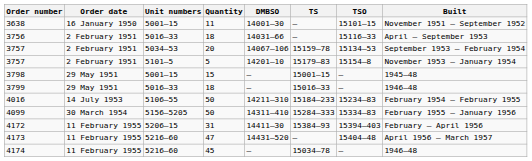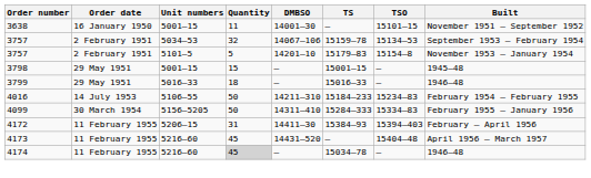 <table class=wikitable>
 <tr>
 <th>Order number</th>
 <th>Order date</th>
 <th>Unit numbers</th>
 <th>Quantity</th>
 <th>DMBSO</th>
 <th>TS</th>
 <th>TSO</th>
 <th>Built</th>
 </tr>
 <tr>
 <td>3638</td>
 <td>16 January 1950</td>
 <td>5001–15</td>
 <td>11</td>
 <td>14001–30</td>
 <td>—</td>
 <td>15101–15</td>
 <td>November 1951 – September 1952</td>
 </tr>
 <tr>
-<td>3756</td>
-<td>2 February 1951</td>
-<td>5016–33</td>
-<td>18</td>
-<td>14031–66</td>
-<td>—</td>
-<td>15116–33</td>
-<td>April – September 1953</td>
-</tr>
-<tr>
 <td>3757</td>
 <td>2 February 1951</td>
 <td>5034–53</td>
-<td>20</td>
+<td>32</td>
 <td>14067–106</td>
 <td>15159–78</td>
 <td>15134–53</td>
 <td>September 1953 – February 1954</td>
 </tr>
 <tr>
 <td>3757</td>
 <td>2 February 1951</td>
 <td>5101–5</td>
 <td>5</td>
 <td>14201–10</td>
 <td>15179–83</td>
 <td>15154–8</td>
 <td>November 1953 – January 1954</td>
 </tr>
 <tr>
 <td>3798</td>
 <td>29 May 1951</td>
 <td>5001–15</td>
 <td>15</td>
 <td>—</td>
 <td>15001–15</td>
 <td>—</td>
 <td>1945–48</td>
 </tr>
 <tr>
 <td>3799</td>
 <td>29 May 1951</td>
 <td>5016–33</td>
 <td>18</td>
 <td>—</td>
 <td>15016–33</td>
 <td>—</td>
 <td>1946–48</td>
 </tr>
 <tr>
 <td>4016</td>
 <td>14 July 1953</td>
 <td>5106–55</td>
 <td>50</td>
 <td>14211–310</td>
 <td>15184–233</td>
 <td>15234–83</td>
 <td>February 1954 – February 1955</td>
 </tr>
 <tr>
 <td>4099</td>
 <td>30 March 1954</td>
 <td>5156–5205</td>
 <td>50</td>
 <td>14311–410</td>
 <td>15284–333</td>
 <td>15334–83</td>
 <td>February 1955 – January 1956</td>
 </tr>
 <tr>
 <td>4172</td>
 <td>11 February 1955</td>
 <td>5206–15</td>
 <td>31</td>
 <td>14411–30</td>
 <td>15384–93</td>
 <td>15394–403</td>
 <td>February – April 1956</td>
 </tr>
 <tr>
 <td>4173</td>
 <td>11 February 1955</td>
 <td>5216–60</td>
-<td>47</td>
+<td>45</td>
 <td>14431–520</td>
 <td>—</td>
 <td>15404–48</td>
 <td>April 1956 – March 1957</td>
 </tr>
 <tr>
 <td>4174</td>
 <td>11 February 1955</td>
 <td>5216–60</td>
-<td>45</td>
+<td style="background: lightgrey;">45</td>
 <td>—</td>
 <td>15034–78</td>
 <td>—</td>
 <td>1946–48</td>
 </tr>
 </table>
